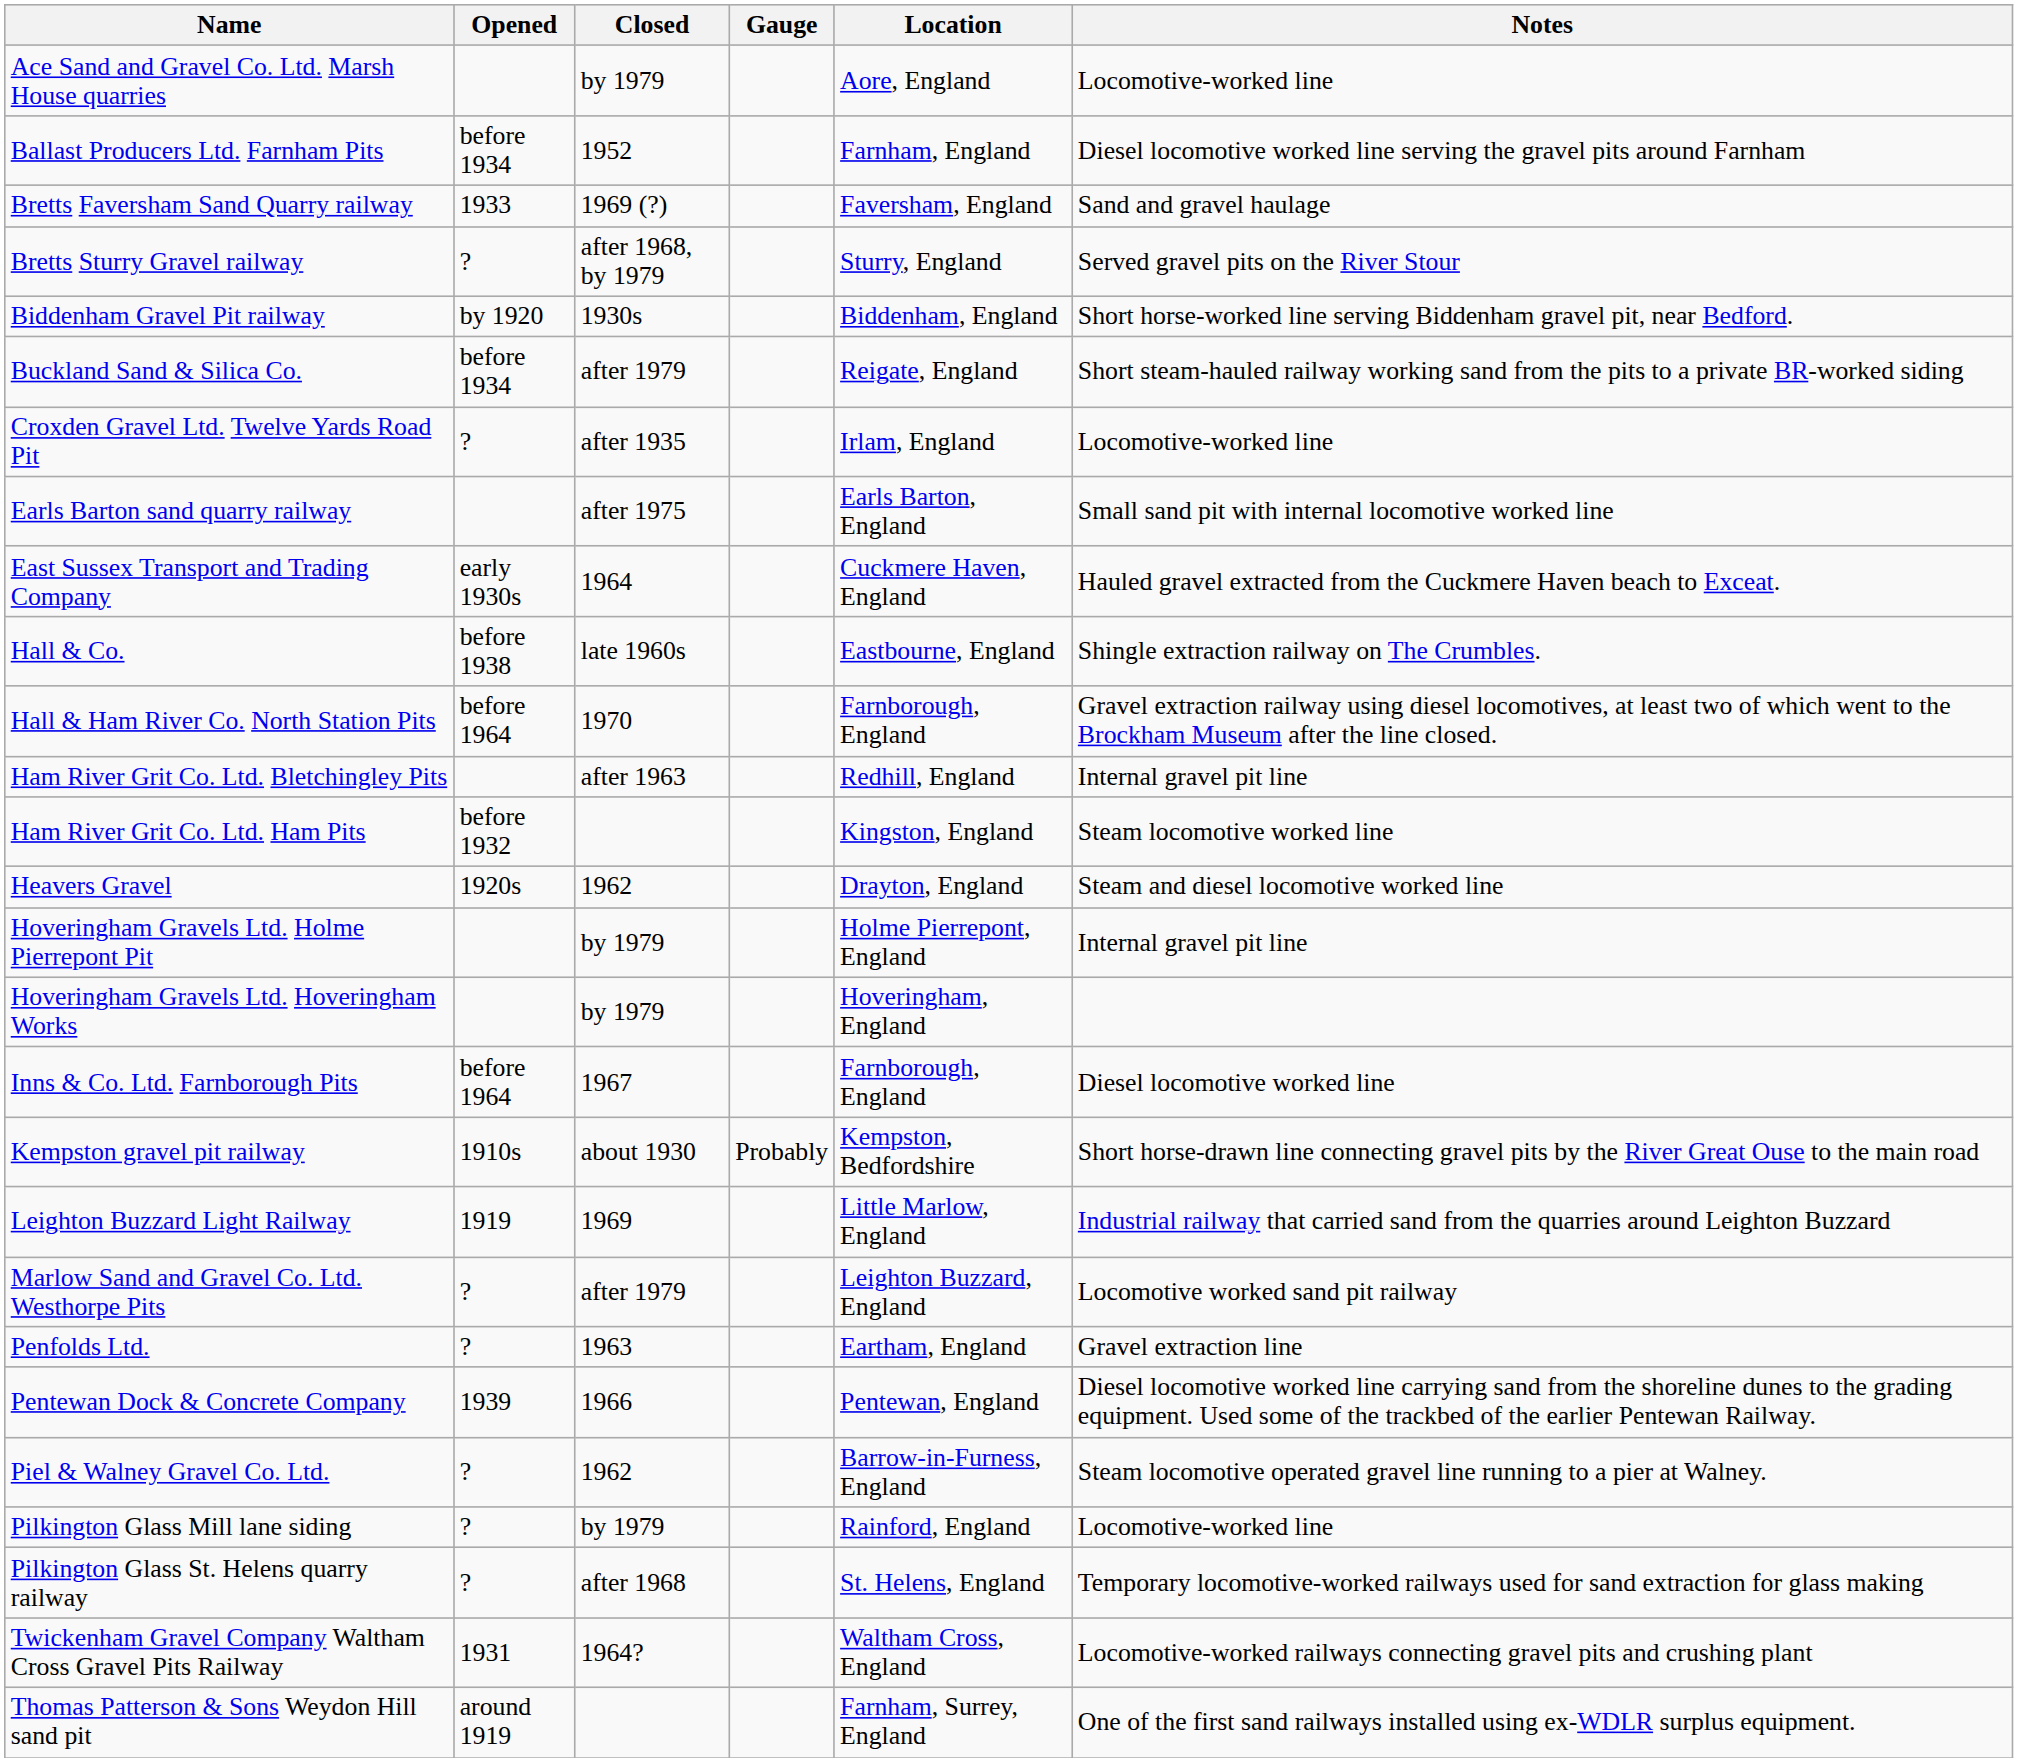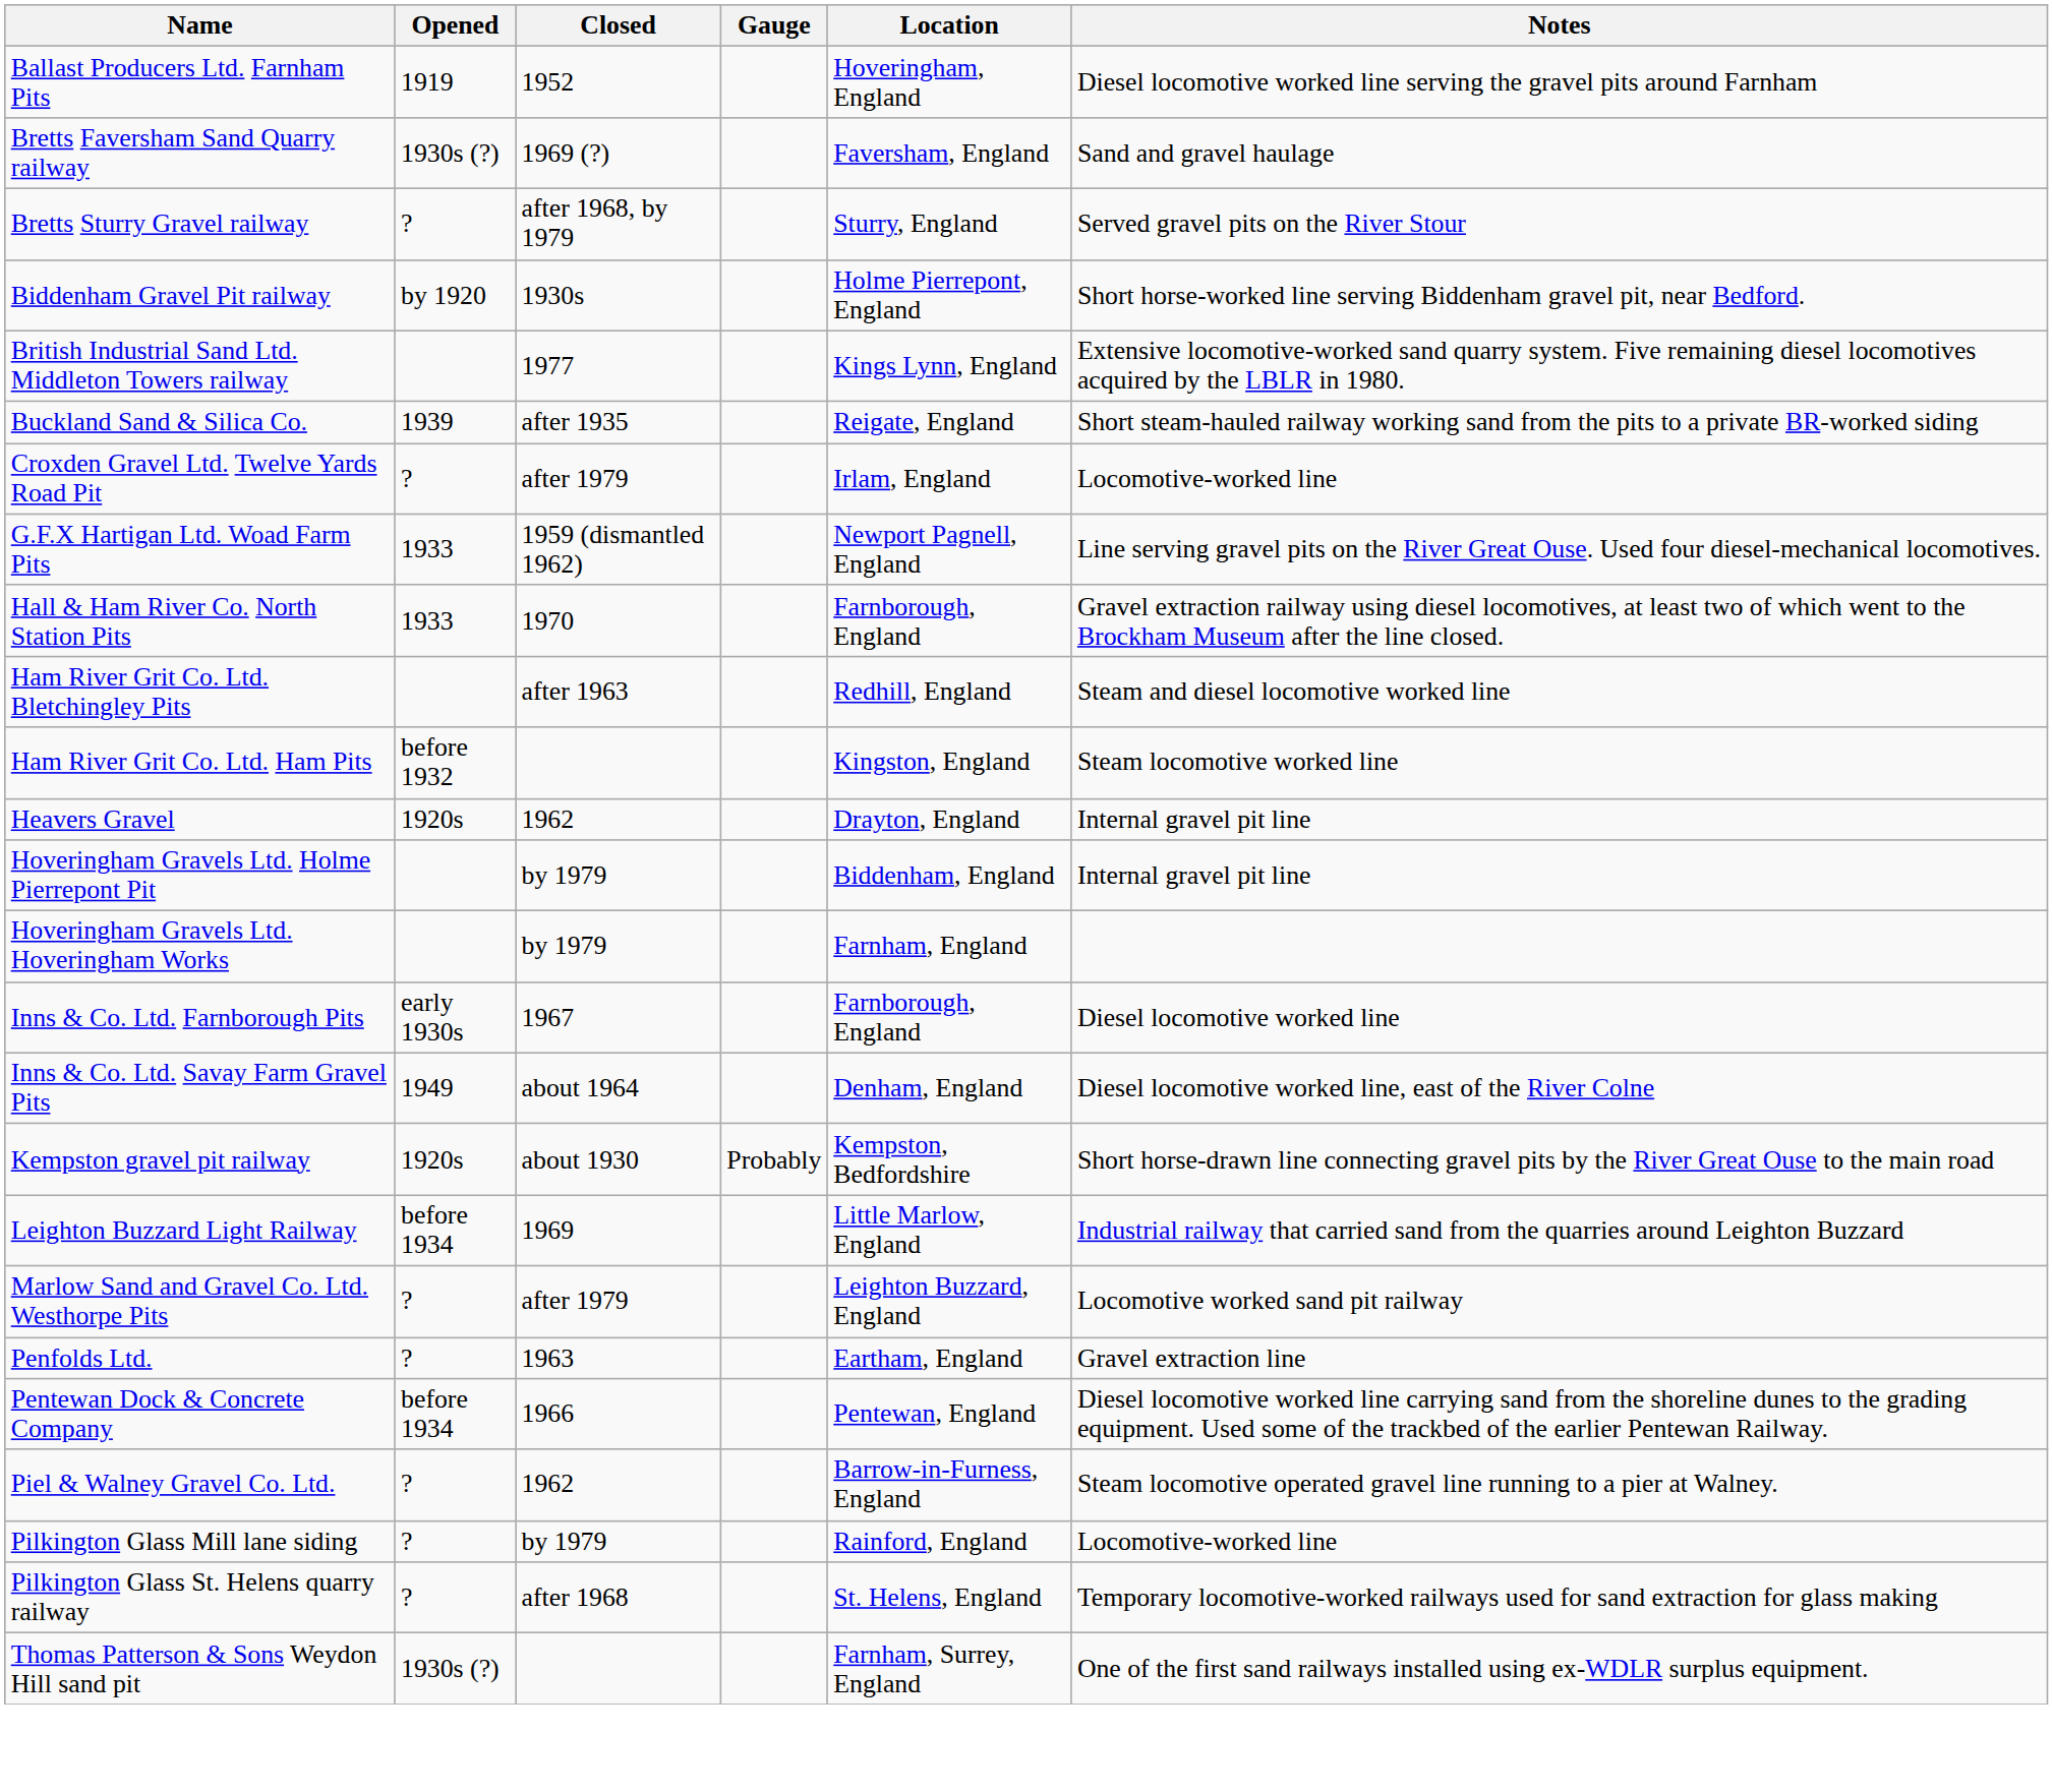 <table class="wikitable">
 <tr>
 <th>Name</th>
 <th>Opened</th>
 <th>Closed</th>
 <th>Gauge</th>
 <th>Location</th>
 <th>Notes</th>
 </tr>
 <tr>
-<td><a href='#'>Ace Sand and Gravel Co. Ltd.</a> <a href='#'>Marsh House quarries</a></td>
-<td></td>
-<td>by 1979</td>
-<td></td>
-<td><a href='#'>Aore</a>, England</td>
-<td>Locomotive-worked line</td>
-</tr>
-<tr>
 <td><a href='#'>Ballast Producers Ltd.</a> <a href='#'>Farnham Pits</a></td>
-<td>before 1934</td>
+<td>1919</td>
 <td>1952</td>
 <td></td>
-<td><a href='#'>Farnham</a>, England</td>
+<td><a href='#'>Hoveringham</a>, England</td>
 <td>Diesel locomotive worked line serving the gravel pits around Farnham</td>
 </tr>
 <tr>
 <td><a href='#'>Bretts</a> <a href='#'>Faversham Sand Quarry railway</a></td>
-<td>1933</td>
+<td>1930s (?)</td>
 <td>1969 (?)</td>
 <td></td>
 <td><a href='#'>Faversham</a>, England</td>
 <td>Sand and gravel haulage</td>
 </tr>
 <tr>
 <td><a href='#'>Bretts</a> <a href='#'>Sturry Gravel railway</a></td>
 <td>?</td>
 <td>after 1968, by 1979</td>
 <td></td>
 <td><a href='#'>Sturry</a>, England</td>
 <td>Served gravel pits on the <a href='#'>River Stour</a></td>
 </tr>
 <tr>
 <td><a href='#'>Biddenham Gravel Pit railway</a></td>
 <td>by 1920</td>
 <td>1930s</td>
 <td></td>
-<td><a href='#'>Biddenham</a>, England</td>
+<td><a href='#'>Holme Pierrepont</a>, England</td>
 <td>Short horse-worked line serving Biddenham gravel pit, near <a href='#'>Bedford</a>.</td>
 </tr>
 <tr>
+<td><a href='#'>British Industrial Sand Ltd.</a> <a href='#'>Middleton Towers railway</a></td>
+<td></td>
+<td>1977</td>
+<td></td>
+<td><a href='#'>Kings Lynn</a>, England</td>
+<td>Extensive locomotive-worked sand quarry system. Five remaining diesel locomotives acquired by the <a href='#'>LBLR</a> in 1980.</td>
+</tr>
+<tr>
 <td><a href='#'>Buckland Sand & Silica Co.</a></td>
-<td>before 1934</td>
-<td>after 1979</td>
+<td>1939</td>
+<td>after 1935</td>
 <td></td>
 <td><a href='#'>Reigate</a>, England</td>
 <td>Short steam-hauled railway working sand from the pits to a private <a href='#'>BR</a>-worked siding</td>
 </tr>
 <tr>
 <td><a href='#'>Croxden Gravel Ltd.</a> <a href='#'>Twelve Yards Road Pit</a></td>
 <td>?</td>
-<td>after 1935</td>
+<td>after 1979</td>
 <td></td>
 <td><a href='#'>Irlam</a>, England</td>
 <td>Locomotive-worked line</td>
 </tr>
 <tr>
-<td><a href='#'>Earls Barton sand quarry railway</a></td>
+<td><a href='#'>G.F.X Hartigan Ltd. Woad Farm Pits</a></td>
+<td>1933</td>
+<td>1959 (dismantled 1962)</td>
 <td></td>
-<td>after 1975</td>
-<td></td>
-<td><a href='#'>Earls Barton</a>, England</td>
-<td>Small sand pit with internal locomotive worked line</td>
-</tr>
-<tr>
-<td><a href='#'>East Sussex Transport and Trading Company</a></td>
-<td>early 1930s</td>
-<td>1964</td>
-<td></td>
-<td><a href='#'>Cuckmere Haven</a>, England</td>
-<td>Hauled gravel extracted from the Cuckmere Haven beach to <a href='#'>Exceat</a>.</td>
-</tr>
-<tr>
-<td><a href='#'>Hall & Co.</a></td>
-<td>before 1938</td>
-<td>late 1960s</td>
-<td></td>
-<td><a href='#'>Eastbourne</a>, England</td>
-<td>Shingle extraction railway on <a href='#'>The Crumbles</a>.</td>
+<td><a href='#'>Newport Pagnell</a>, England</td>
+<td>Line serving gravel pits on the <a href='#'>River Great Ouse</a>. Used four diesel-mechanical locomotives.</td>
 </tr>
 <tr>
 <td><a href='#'>Hall & Ham River Co.</a> <a href='#'>North Station Pits</a></td>
-<td>before 1964</td>
+<td>1933</td>
 <td>1970</td>
 <td></td>
 <td><a href='#'>Farnborough</a>, England</td>
 <td>Gravel extraction railway using diesel locomotives, at least two of which went to the <a href='#'>Brockham Museum</a> after the line closed.</td>
 </tr>
 <tr>
 <td><a href='#'>Ham River Grit Co. Ltd.</a> <a href='#'>Bletchingley Pits</a></td>
 <td></td>
 <td>after 1963</td>
 <td></td>
 <td><a href='#'>Redhill</a>, England</td>
-<td>Internal gravel pit line</td>
+<td>Steam and diesel locomotive worked line</td>
 </tr>
 <tr>
 <td><a href='#'>Ham River Grit Co. Ltd.</a> <a href='#'>Ham Pits</a></td>
 <td>before 1932</td>
 <td></td>
 <td></td>
 <td><a href='#'>Kingston</a>, England</td>
 <td>Steam locomotive worked line</td>
 </tr>
 <tr>
 <td><a href='#'>Heavers Gravel</a></td>
 <td>1920s</td>
 <td>1962</td>
 <td></td>
 <td><a href='#'>Drayton</a>, England</td>
-<td>Steam and diesel locomotive worked line</td>
+<td>Internal gravel pit line</td>
 </tr>
 <tr>
 <td><a href='#'>Hoveringham Gravels Ltd.</a> <a href='#'>Holme Pierrepont Pit</a></td>
 <td></td>
 <td>by 1979</td>
 <td></td>
-<td><a href='#'>Holme Pierrepont</a>, England</td>
+<td><a href='#'>Biddenham</a>, England</td>
 <td>Internal gravel pit line</td>
 </tr>
 <tr>
 <td><a href='#'>Hoveringham Gravels Ltd.</a> <a href='#'>Hoveringham Works</a></td>
 <td></td>
 <td>by 1979</td>
 <td></td>
-<td><a href='#'>Hoveringham</a>, England</td>
+<td><a href='#'>Farnham</a>, England</td>
 <td></td>
 </tr>
 <tr>
 <td><a href='#'>Inns & Co. Ltd.</a> <a href='#'>Farnborough Pits</a></td>
-<td>before 1964</td>
+<td>early 1930s</td>
 <td>1967</td>
 <td></td>
 <td><a href='#'>Farnborough</a>, England</td>
 <td>Diesel locomotive worked line</td>
 </tr>
 <tr>
+<td><a href='#'>Inns & Co. Ltd.</a> <a href='#'>Savay Farm Gravel Pits</a></td>
+<td>1949</td>
+<td>about 1964</td>
+<td></td>
+<td><a href='#'>Denham</a>, England</td>
+<td>Diesel locomotive worked line, east of the <a href='#'>River Colne</a></td>
+</tr>
+<tr>
 <td><a href='#'>Kempston gravel pit railway</a></td>
-<td>1910s</td>
+<td>1920s</td>
 <td>about 1930</td>
 <td>Probably </td>
 <td><a href='#'>Kempston</a>, Bedfordshire</td>
 <td>Short horse-drawn line connecting gravel pits by the <a href='#'>River Great Ouse</a> to the main road</td>
 </tr>
 <tr>
 <td><a href='#'>Leighton Buzzard Light Railway</a></td>
-<td>1919</td>
+<td>before 1934</td>
 <td>1969</td>
 <td></td>
 <td><a href='#'>Little Marlow</a>, England</td>
 <td><a href='#'>Industrial railway</a> that carried sand from the quarries around Leighton Buzzard</td>
 </tr>
 <tr>
 <td><a href='#'>Marlow Sand and Gravel Co. Ltd.</a> <a href='#'>Westhorpe Pits</a></td>
 <td>?</td>
 <td>after 1979</td>
 <td></td>
 <td><a href='#'>Leighton Buzzard</a>, England</td>
 <td>Locomotive worked sand pit railway</td>
 </tr>
 <tr>
 <td><a href='#'>Penfolds Ltd.</a></td>
 <td>?</td>
 <td>1963</td>
 <td></td>
 <td><a href='#'>Eartham</a>, England</td>
 <td>Gravel extraction line</td>
 </tr>
 <tr>
 <td><a href='#'>Pentewan Dock & Concrete Company</a></td>
-<td>1939</td>
+<td>before 1934</td>
 <td>1966</td>
 <td></td>
 <td><a href='#'>Pentewan</a>, England</td>
 <td>Diesel locomotive worked line carrying sand from the shoreline dunes to the grading equipment. Used some of the trackbed of the earlier Pentewan Railway.</td>
 </tr>
 <tr>
 <td><a href='#'>Piel & Walney Gravel Co. Ltd.</a></td>
 <td>?</td>
 <td>1962</td>
 <td></td>
 <td><a href='#'>Barrow-in-Furness</a>, England</td>
 <td>Steam locomotive operated gravel line running to a pier at Walney.</td>
 </tr>
 <tr>
 <td><a href='#'>Pilkington</a> Glass Mill lane siding</td>
 <td>?</td>
 <td>by 1979</td>
 <td></td>
 <td><a href='#'>Rainford</a>, England</td>
 <td>Locomotive-worked line</td>
 </tr>
 <tr>
 <td><a href='#'>Pilkington</a> Glass St. Helens quarry railway</td>
 <td>?</td>
 <td>after 1968</td>
 <td></td>
 <td><a href='#'>St. Helens</a>, England</td>
 <td>Temporary locomotive-worked railways used for sand extraction for glass making</td>
 </tr>
 <tr>
-<td><a href='#'>Twickenham Gravel Company</a> Waltham Cross Gravel Pits Railway</td>
-<td>1931</td>
-<td>1964?</td>
-<td></td>
-<td><a href='#'>Waltham Cross</a>, England</td>
-<td>Locomotive-worked railways connecting gravel pits and crushing plant</td>
-</tr>
-<tr>
 <td><a href='#'>Thomas Patterson & Sons</a> Weydon Hill sand pit</td>
-<td>around 1919</td>
+<td>1930s (?)</td>
 <td></td>
 <td></td>
 <td><a href='#'>Farnham</a>, Surrey, England</td>
 <td>One of the first sand railways installed using ex-<a href='#'>WDLR</a> surplus equipment.</td>
 </tr>
 </table>
